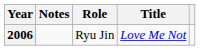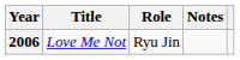 <table class="wikitable plainrowheaders">
 <tr>
 <th scope="col">Year</th>
+<th scope="col">Title</th>
+<th scope="col">Role</th>
 <th scope="col">Notes</th>
-<th scope="col">Role</th>
-<th scope="col">Title</th>
 <th scope="col" class="unsortable"></th>
 </tr>
 <tr>
 <th scope="row">2006</th>
+<td><em><a href='#'>Love Me Not</a></em></td>
+<td>Ryu Jin</td>
 <td></td>
-<td>Ryu Jin</td>
-<td><em><a href='#'>Love Me Not</a></em></td>
 <td style="text-align:center"></td>
 </tr>
 </table>
